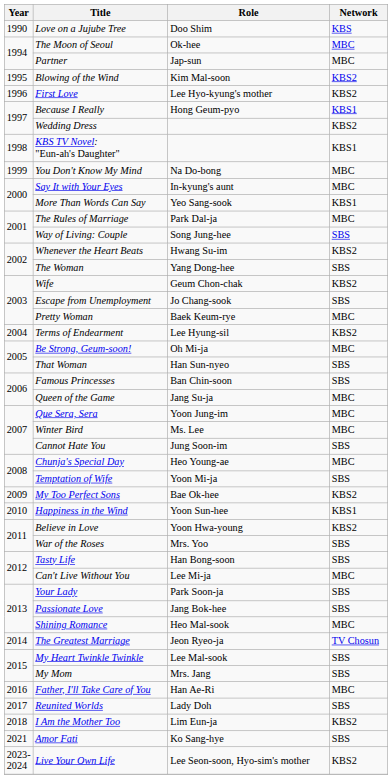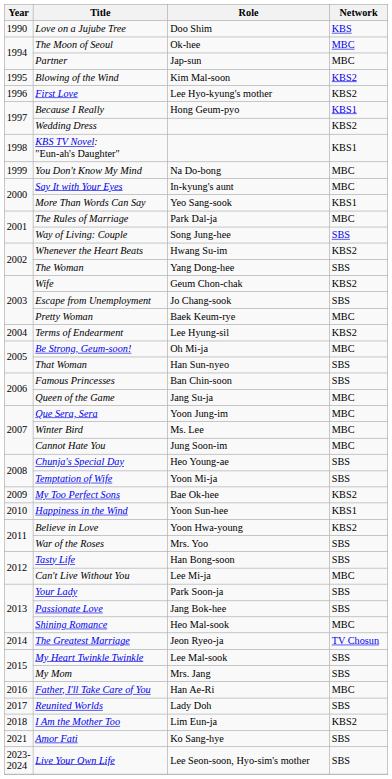 <table class="wikitable" style="width:600px">
 <tr>
 <th width=10>Year</th>
 <th>Title</th>
 <th>Role</th>
 <th>Network</th>
 </tr>
 <tr>
 <td>1990</td>
 <td><em>Love on a Jujube Tree</em></td>
 <td>Doo Shim</td>
 <td><a href='#'>KBS</a></td>
 </tr>
 <tr>
 <td rowspan=2>1994</td>
 <td><em>The Moon of Seoul</em></td>
 <td>Ok-hee</td>
 <td><a href='#'>MBC</a></td>
 </tr>
 <tr>
 <td><em>Partner</em></td>
 <td>Jap-sun</td>
 <td>MBC</td>
 </tr>
 <tr>
 <td>1995</td>
 <td><em>Blowing of the Wind </em></td>
 <td>Kim Mal-soon</td>
 <td><a href='#'>KBS2</a></td>
 </tr>
 <tr>
 <td>1996</td>
 <td><em><a href='#'>First Love</a></em></td>
 <td>Lee Hyo-kyung's mother</td>
 <td>KBS2</td>
 </tr>
 <tr>
 <td rowspan=2>1997</td>
 <td><em>Because I Really</em></td>
 <td>Hong Geum-pyo</td>
 <td><a href='#'>KBS1</a></td>
 </tr>
 <tr>
 <td><em>Wedding Dress</em></td>
 <td></td>
 <td>KBS2</td>
 </tr>
 <tr>
 <td>1998</td>
 <td><em><a href='#'>KBS TV Novel</a>:</em><br>"Eun-ah's Daughter"</td>
 <td></td>
 <td>KBS1</td>
 </tr>
 <tr>
 <td>1999</td>
 <td><em>You Don't Know My Mind</em></td>
 <td>Na Do-bong</td>
 <td>MBC</td>
 </tr>
 <tr>
 <td rowspan=2>2000</td>
 <td><em><a href='#'>Say It with Your Eyes</a></em></td>
 <td>In-kyung's aunt</td>
 <td>MBC</td>
 </tr>
 <tr>
 <td><em>More Than Words Can Say</em></td>
 <td>Yeo Sang-sook</td>
 <td>KBS1</td>
 </tr>
 <tr>
 <td rowspan=2>2001</td>
 <td><em>The Rules of Marriage</em></td>
 <td>Park Dal-ja</td>
 <td>MBC</td>
 </tr>
 <tr>
 <td><em>Way of Living: Couple</em></td>
 <td>Song Jung-hee</td>
 <td><a href='#'>SBS</a></td>
 </tr>
 <tr>
 <td rowspan=2>2002</td>
 <td><em>Whenever the Heart Beats</em></td>
 <td>Hwang Su-im</td>
 <td>KBS2</td>
 </tr>
 <tr>
 <td><em>The Woman</em></td>
 <td>Yang Dong-hee</td>
 <td>SBS</td>
 </tr>
 <tr>
 <td rowspan=3>2003</td>
 <td><em>Wife</em></td>
 <td>Geum Chon-chak</td>
 <td>KBS2</td>
 </tr>
 <tr>
 <td><em>Escape from Unemployment</em></td>
 <td>Jo Chang-sook</td>
 <td>SBS</td>
 </tr>
 <tr>
 <td><em>Pretty Woman</em></td>
 <td>Baek Keum-rye</td>
 <td>MBC</td>
 </tr>
 <tr>
 <td>2004</td>
 <td><em>Terms of Endearment</em></td>
 <td>Lee Hyung-sil</td>
 <td>KBS2</td>
 </tr>
 <tr>
 <td rowspan=2>2005</td>
 <td><em><a href='#'>Be Strong, Geum-soon!</a></em></td>
 <td>Oh Mi-ja</td>
 <td>MBC</td>
 </tr>
 <tr>
 <td><em>That Woman</em></td>
 <td>Han Sun-nyeo</td>
 <td>SBS</td>
 </tr>
 <tr>
 <td rowspan=2>2006</td>
 <td><em>Famous Princesses</em></td>
 <td>Ban Chin-soon</td>
 <td>SBS</td>
 </tr>
 <tr>
 <td><em>Queen of the Game</em></td>
 <td>Jang Su-ja</td>
 <td>MBC</td>
 </tr>
 <tr>
 <td rowspan=3>2007</td>
 <td><em><a href='#'>Que Sera, Sera</a></em></td>
 <td>Yoon Jung-im</td>
 <td>MBC</td>
 </tr>
 <tr>
 <td><em>Winter Bird</em></td>
 <td>Ms. Lee</td>
 <td>MBC</td>
 </tr>
 <tr>
 <td><em>Cannot Hate You</em></td>
 <td>Jung Soon-im</td>
-<td>SBS</td>
+<td>MBC</td>
 </tr>
 <tr>
 <td rowspan=2>2008</td>
 <td><em><a href='#'>Chunja's Special Day</a></em></td>
 <td>Heo Young-ae</td>
-<td>MBC</td>
+<td>SBS</td>
 </tr>
 <tr>
 <td><em><a href='#'>Temptation of Wife</a></em></td>
 <td>Yoon Mi-ja</td>
 <td>SBS</td>
 </tr>
 <tr>
 <td>2009</td>
 <td><em><a href='#'>My Too Perfect Sons</a></em></td>
 <td>Bae Ok-hee</td>
 <td>KBS2</td>
 </tr>
 <tr>
 <td>2010</td>
 <td><em><a href='#'>Happiness in the Wind</a></em></td>
 <td>Yoon Sun-hee</td>
 <td>KBS1</td>
 </tr>
 <tr>
 <td rowspan=2>2011</td>
 <td><em>Believe in Love</em></td>
 <td>Yoon Hwa-young</td>
 <td>KBS2</td>
 </tr>
 <tr>
 <td><em>War of the Roses</em></td>
 <td>Mrs. Yoo</td>
 <td>SBS</td>
 </tr>
 <tr>
 <td rowspan=2>2012</td>
 <td><em><a href='#'>Tasty Life</a></em></td>
 <td>Han Bong-soon</td>
 <td>SBS</td>
 </tr>
 <tr>
 <td><em>Can't Live Without You</em></td>
 <td>Lee Mi-ja</td>
 <td>MBC</td>
 </tr>
 <tr>
 <td rowspan=3>2013</td>
 <td><em><a href='#'>Your Lady</a></em></td>
 <td>Park Soon-ja</td>
 <td>SBS</td>
 </tr>
 <tr>
 <td><em><a href='#'>Passionate Love</a></em></td>
 <td>Jang Bok-hee</td>
 <td>SBS</td>
 </tr>
 <tr>
 <td><em><a href='#'>Shining Romance</a></em></td>
 <td>Heo Mal-sook</td>
 <td>MBC</td>
 </tr>
 <tr>
 <td>2014</td>
 <td><em><a href='#'>The Greatest Marriage</a></em></td>
 <td>Jeon Ryeo-ja</td>
 <td><a href='#'>TV Chosun</a></td>
 </tr>
 <tr>
 <td rowspan=2>2015</td>
 <td><em><a href='#'>My Heart Twinkle Twinkle</a></em></td>
 <td>Lee Mal-sook</td>
 <td>SBS</td>
 </tr>
 <tr>
 <td><em>My Mom</em></td>
 <td>Mrs. Jang</td>
 <td>SBS</td>
 </tr>
 <tr>
 <td>2016</td>
 <td><em><a href='#'>Father, I'll Take Care of You</a></em></td>
 <td>Han Ae-Ri</td>
 <td>MBC</td>
 </tr>
 <tr>
 <td>2017</td>
 <td><em><a href='#'>Reunited Worlds</a></em></td>
 <td>Lady Doh</td>
 <td>SBS</td>
 </tr>
 <tr>
 <td>2018</td>
 <td><em><a href='#'>I Am the Mother Too</a></em></td>
 <td>Lim Eun-ja</td>
 <td>KBS2</td>
 </tr>
 <tr>
 <td>2021</td>
 <td><em><a href='#'>Amor Fati</a></em></td>
 <td>Ko Sang-hye</td>
 <td>SBS</td>
 </tr>
 <tr>
 <td>2023-2024</td>
 <td><em><a href='#'>Live Your Own Life</a></em></td>
 <td>Lee Seon-soon, Hyo-sim's mother</td>
-<td>KBS2</td>
+<td>SBS</td>
 </tr>
 <tr>
 </tr>
 </table>
